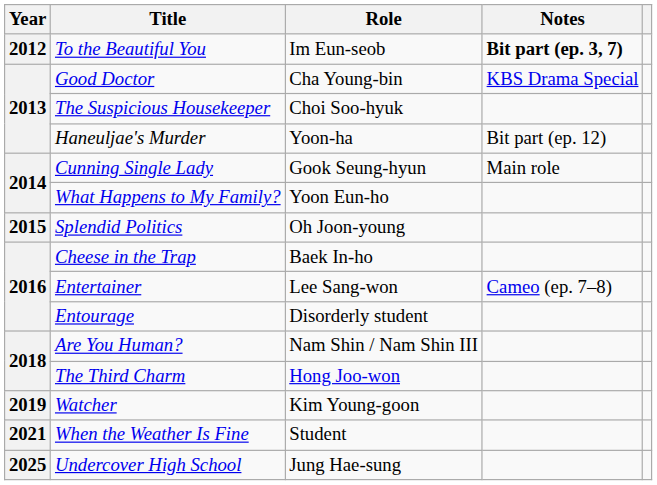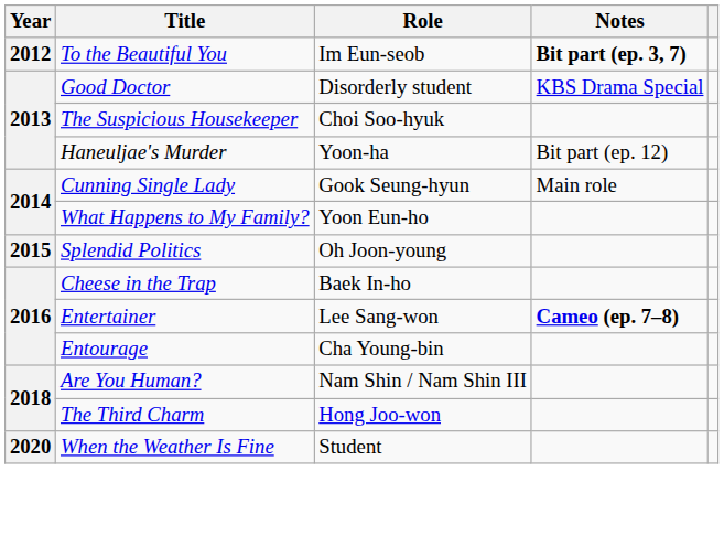 <table class="wikitable sortable plainrowheaders">
 <tr>
 <th scope="col">Year</th>
 <th scope="col">Title</th>
 <th scope="col">Role</th>
 <th scope="col" class="unsortable">Notes</th>
 <th scope="col" class="unsortable"></th>
 </tr>
 <tr>
 <th scope="row">2012</th>
 <td><em><a href='#'>To the Beautiful You</a></em></td>
 <td>Im Eun-seob</td>
 <td><strong>Bit part (ep. 3, 7)</strong></td>
 <td></td>
 </tr>
 <tr>
 <th scope="row" rowspan="3">2013</th>
 <td><em><a href='#'>Good Doctor</a></em></td>
-<td>Cha Young-bin</td>
+<td>Disorderly student</td>
 <td><a href='#'>KBS Drama Special</a></td>
 <td></td>
 </tr>
 <tr>
 <td><em><a href='#'>The Suspicious Housekeeper</a></em></td>
 <td>Choi Soo-hyuk</td>
 <td></td>
 <td style="text-align:center"></td>
 </tr>
 <tr>
 <td><em>Haneuljae's Murder</em></td>
 <td>Yoon-ha</td>
 <td>Bit part (ep. 12)</td>
 <td style="text-align:center"></td>
 </tr>
 <tr>
 <th scope="row" rowspan="2">2014</th>
 <td><em><a href='#'>Cunning Single Lady</a></em></td>
 <td>Gook Seung-hyun</td>
 <td>Main role</td>
 <td style="text-align:center"></td>
 </tr>
 <tr>
 <td><em><a href='#'>What Happens to My Family?</a></em></td>
 <td>Yoon Eun-ho</td>
 <td></td>
 <td style="text-align:center"></td>
 </tr>
 <tr>
 <th scope="row">2015</th>
 <td><em><a href='#'>Splendid Politics</a></em></td>
 <td>Oh Joon-young</td>
 <td></td>
 <td style="text-align:center"></td>
 </tr>
 <tr>
 <th scope="row" rowspan="3">2016</th>
 <td><em><a href='#'>Cheese in the Trap</a></em></td>
 <td>Baek In-ho</td>
 <td></td>
 <td style="text-align:center"></td>
 </tr>
 <tr>
 <td><em><a href='#'>Entertainer</a></em></td>
 <td>Lee Sang-won</td>
-<td><a href='#'>Cameo</a> (ep. 7–8)</td>
+<td><strong><a href='#'>Cameo</a> (ep. 7–8)</strong></td>
 <td style="text-align:center"></td>
 </tr>
 <tr>
 <td><em><a href='#'>Entourage</a></em></td>
-<td>Disorderly student</td>
+<td>Cha Young-bin</td>
 <td></td>
 <td style="text-align:center"></td>
 </tr>
 <tr>
 <th scope="row" rowspan="2">2018</th>
 <td><em><a href='#'>Are You Human?</a></em></td>
 <td>Nam Shin / Nam Shin III</td>
 <td></td>
 <td style="text-align:center"></td>
 </tr>
 <tr>
 <td><em><a href='#'>The Third Charm</a></em></td>
 <td><a href='#'>Hong Joo-won</a></td>
 <td></td>
 <td style="text-align:center"></td>
 </tr>
 <tr>
-<th scope="row">2019</th>
-<td><em><a href='#'>Watcher</a></em></td>
-<td>Kim Young-goon</td>
-<td></td>
-<td style="text-align:center"></td>
-</tr>
-<tr>
-<th scope="row">2021</th>
+<th scope="row">2020</th>
 <td><em><a href='#'>When the Weather Is Fine</a></em></td>
 <td>Student</td>
 <td></td>
 <td style="text-align:center"></td>
 </tr>
-<tr>
-<th scope="row">2025</th>
-<td><em><a href='#'>Undercover High School</a></em></td>
-<td>Jung Hae-sung</td>
-<td></td>
-<td style="text-align:center"></td>
-</tr>
 </table>
